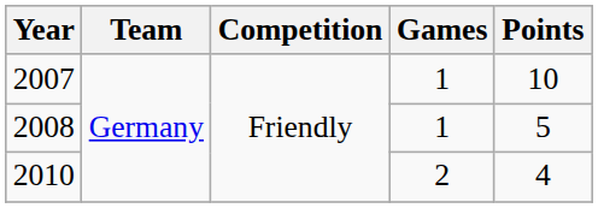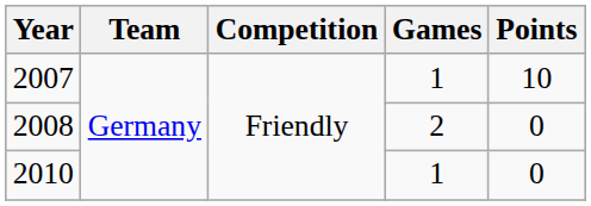 <table class="wikitable">
 <tr>
 <th>Year</th>
 <th>Team</th>
 <th>Competition</th>
 <th>Games</th>
 <th>Points</th>
 </tr>
 <tr align="center">
 <td>2007</td>
 <td rowspan=3><a href='#'>Germany</a></td>
 <td rowspan=3>Friendly</td>
 <td>1</td>
 <td>10</td>
 </tr>
 <tr align="center">
 <td>2008</td>
-<td>1</td>
-<td>5</td>
+<td>2</td>
+<td>0</td>
 </tr>
 <tr align="center">
 <td>2010</td>
-<td>2</td>
-<td>4</td>
+<td>1</td>
+<td>0</td>
 </tr>
 </table>
